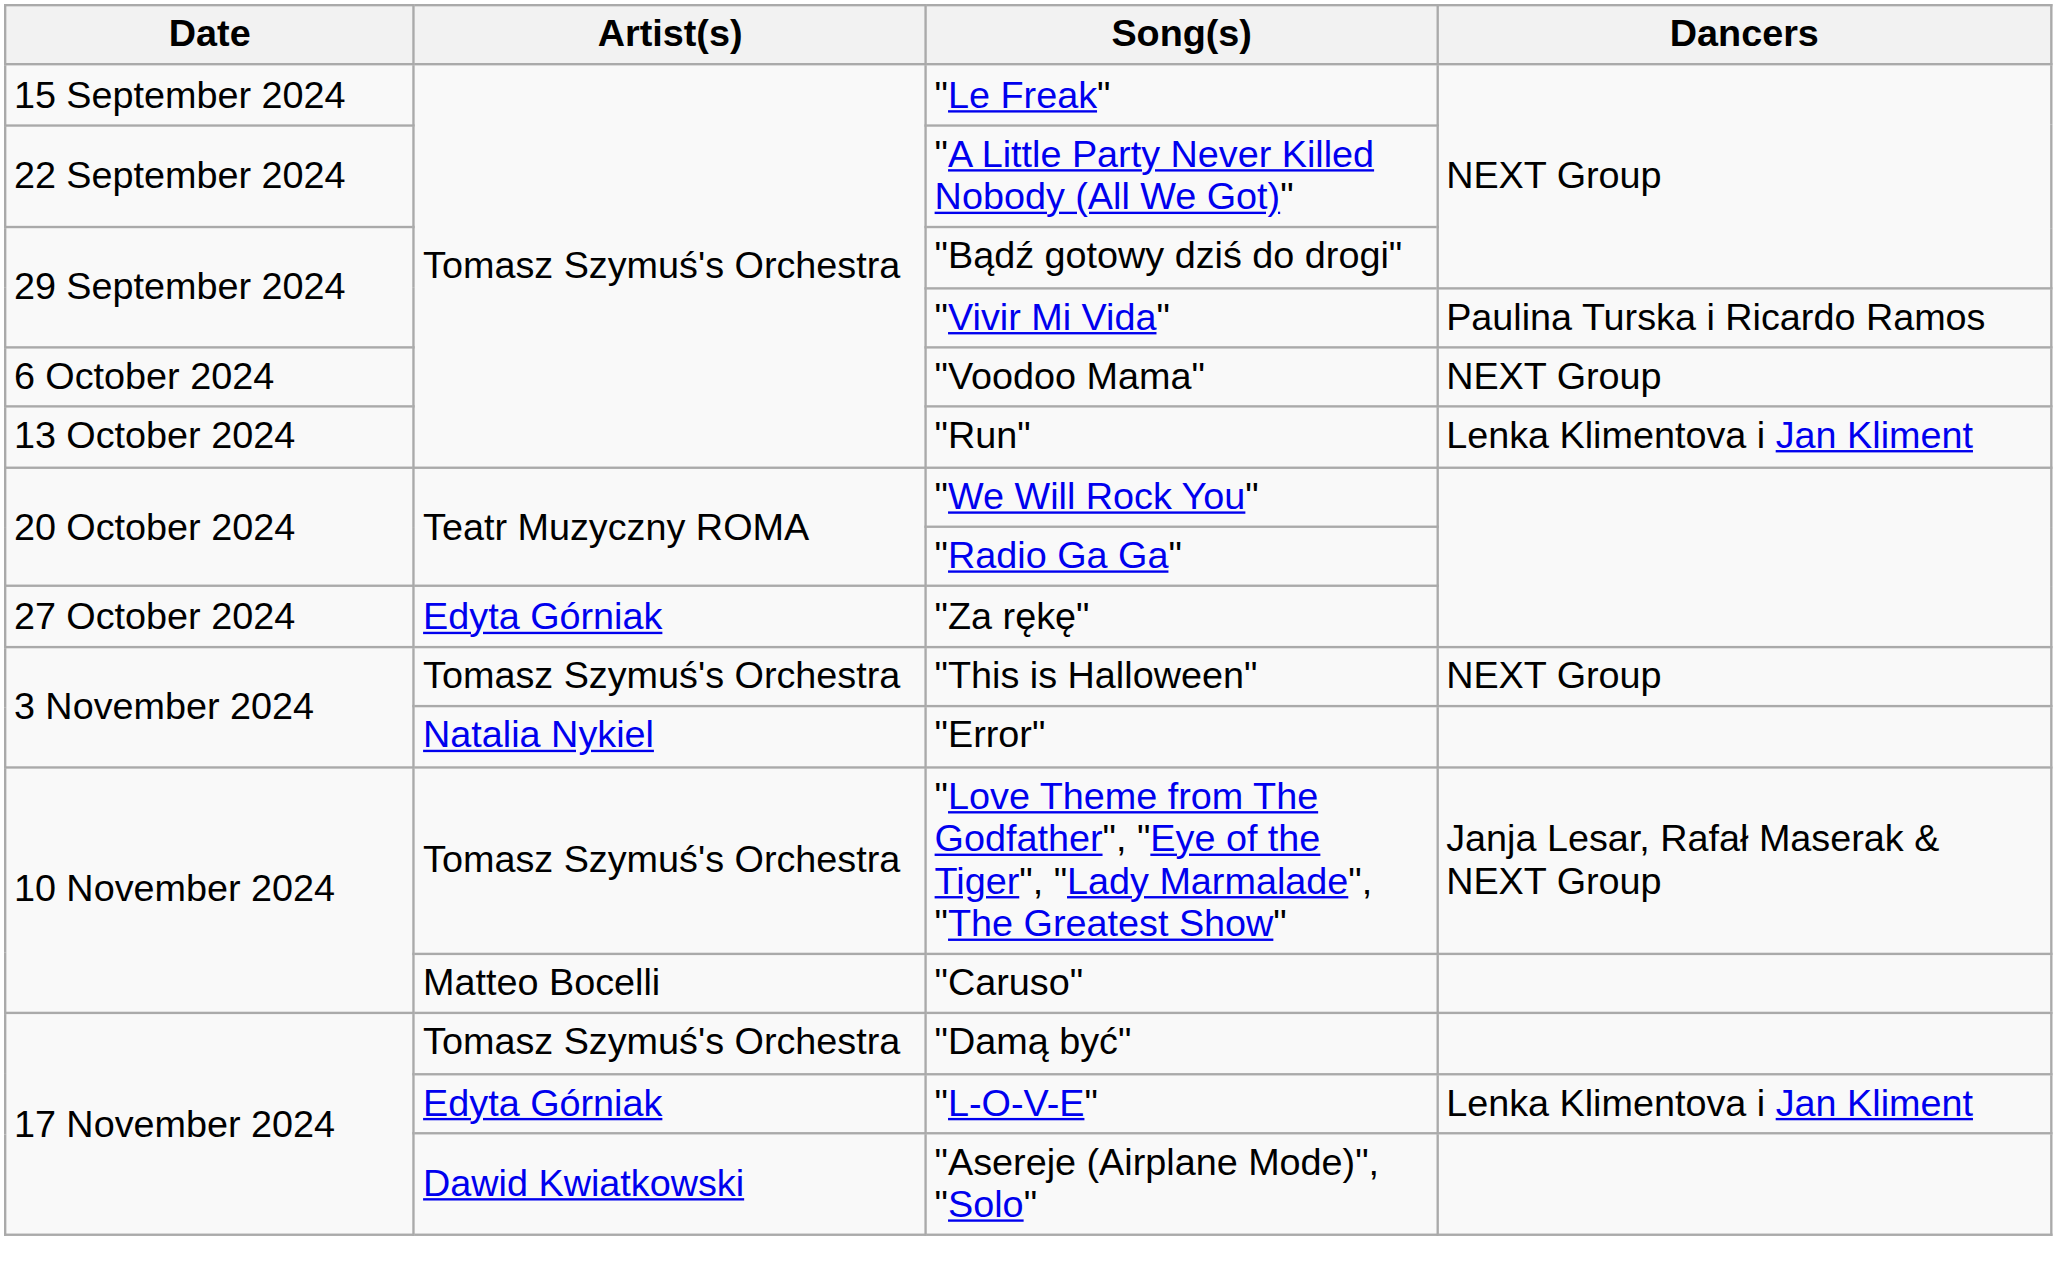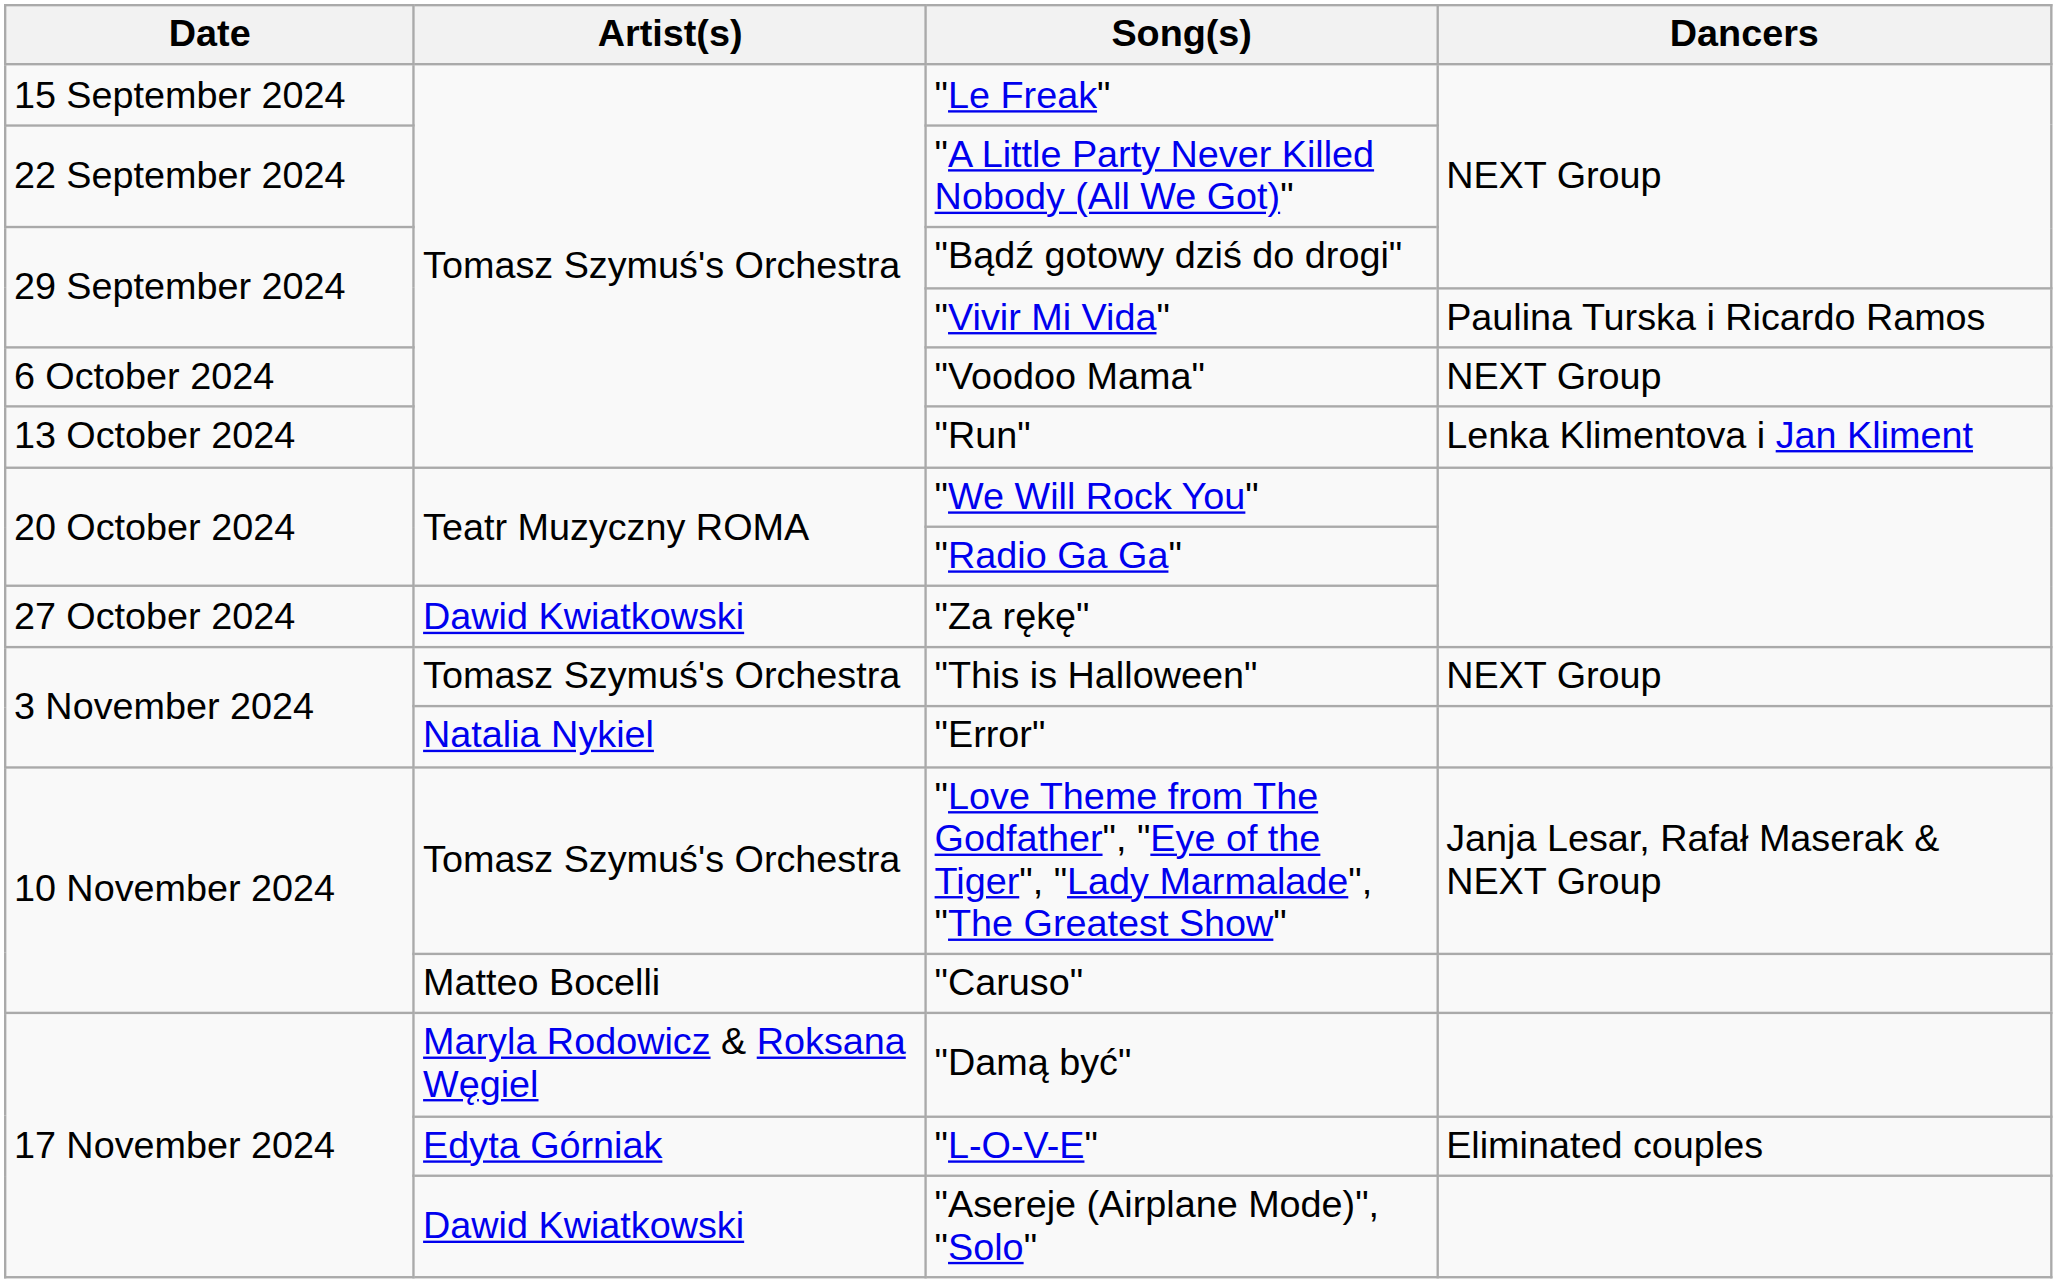 <table class="wikitable">
 <tr>
 <th style="width: 20%">Date</th>
 <th style="width: 25%">Artist(s)</th>
 <th style="width: 25%">Song(s)</th>
 <th>Dancers</th>
 </tr>
 <tr>
 <td>15 September 2024</td>
 <td rowspan="6">Tomasz Szymuś's Orchestra</td>
 <td>"<a href='#'>Le Freak</a>"</td>
 <td rowspan="3">NEXT Group</td>
 </tr>
 <tr>
 <td>22 September 2024</td>
 <td>"<a href='#'>A Little Party Never Killed Nobody (All We Got)</a>"</td>
 </tr>
 <tr>
 <td rowspan="2">29 September 2024</td>
 <td>"Bądź gotowy dziś do drogi"</td>
 </tr>
 <tr>
 <td>"<a href='#'>Vivir Mi Vida</a>"</td>
 <td>Paulina Turska i Ricardo Ramos</td>
 </tr>
 <tr>
 <td>6 October 2024</td>
 <td>"Voodoo Mama"</td>
 <td>NEXT Group</td>
 </tr>
 <tr>
 <td>13 October 2024</td>
 <td>"Run"</td>
 <td>Lenka Klimentova i <a href='#'>Jan Kliment</a></td>
 </tr>
 <tr>
 <td rowspan="2">20 October 2024</td>
 <td rowspan="2">Teatr Muzyczny ROMA</td>
 <td>"<a href='#'>We Will Rock You</a>"</td>
 </tr>
 <tr>
 <td>"<a href='#'>Radio Ga Ga</a>"</td>
 </tr>
 <tr>
 <td>27 October 2024</td>
-<td><a href='#'>Edyta Górniak</a></td>
+<td><a href='#'>Dawid Kwiatkowski</a></td>
 <td>"Za rękę"</td>
 </tr>
 <tr>
 <td rowspan="2">3 November 2024</td>
 <td>Tomasz Szymuś's Orchestra</td>
 <td>"This is Halloween"</td>
 <td>NEXT Group</td>
 </tr>
 <tr>
 <td><a href='#'>Natalia Nykiel</a></td>
 <td>"Error"</td>
 </tr>
 <tr>
 <td rowspan="2">10 November 2024</td>
 <td>Tomasz Szymuś's Orchestra</td>
 <td>"<a href='#'>Love Theme from The Godfather</a>", "<a href='#'>Eye of the Tiger</a>", "<a href='#'>Lady Marmalade</a>", "<a href='#'>The Greatest Show</a>"</td>
 <td>Janja Lesar, Rafał Maserak & NEXT Group</td>
 </tr>
 <tr>
 <td>Matteo Bocelli</td>
 <td>"Caruso"</td>
 </tr>
 <tr>
 <td rowspan="3">17 November 2024</td>
-<td>Tomasz Szymuś's Orchestra</td>
+<td><a href='#'>Maryla Rodowicz</a> & <a href='#'>Roksana Węgiel</a></td>
 <td>"Damą być"</td>
 <td></td>
 </tr>
 <tr>
 <td><a href='#'>Edyta Górniak</a></td>
 <td>"<a href='#'>L-O-V-E</a>"</td>
-<td>Lenka Klimentova i <a href='#'>Jan Kliment</a></td>
+<td>Eliminated couples</td>
 </tr>
 <tr>
 <td><a href='#'>Dawid Kwiatkowski</a></td>
 <td>"Asereje (Airplane Mode)", "<a href='#'>Solo</a>"</td>
 </tr>
 </table>
